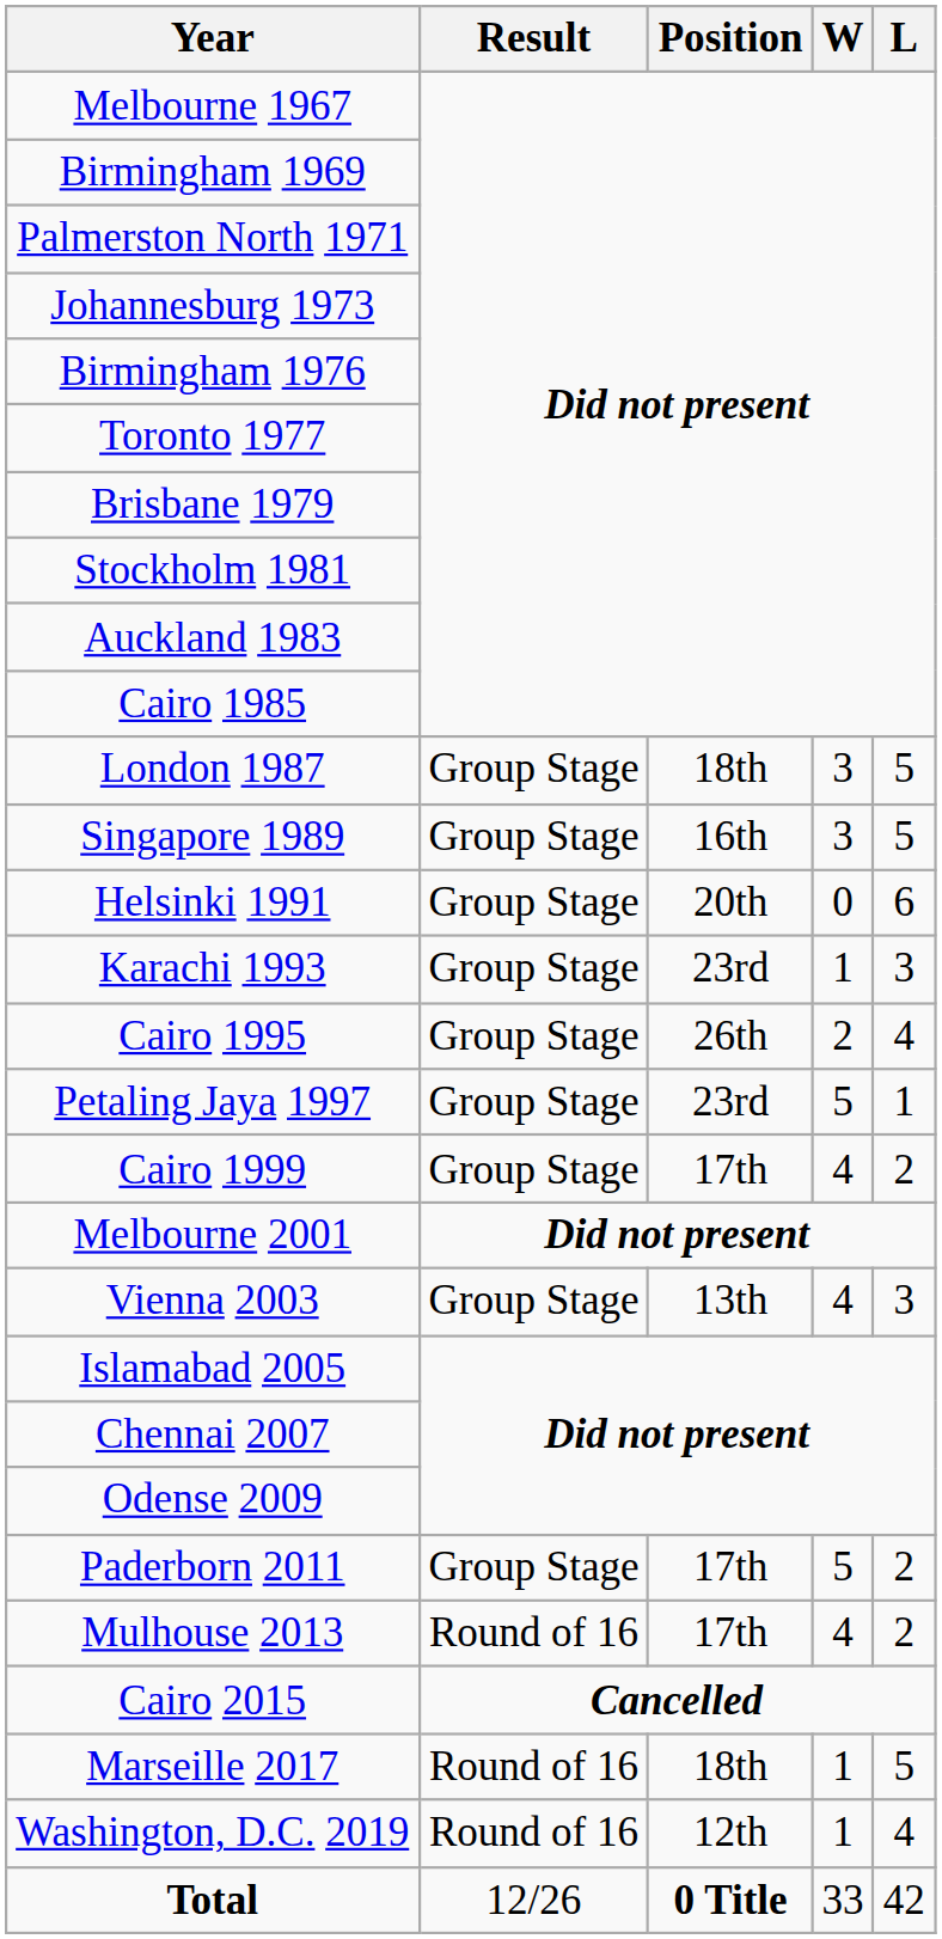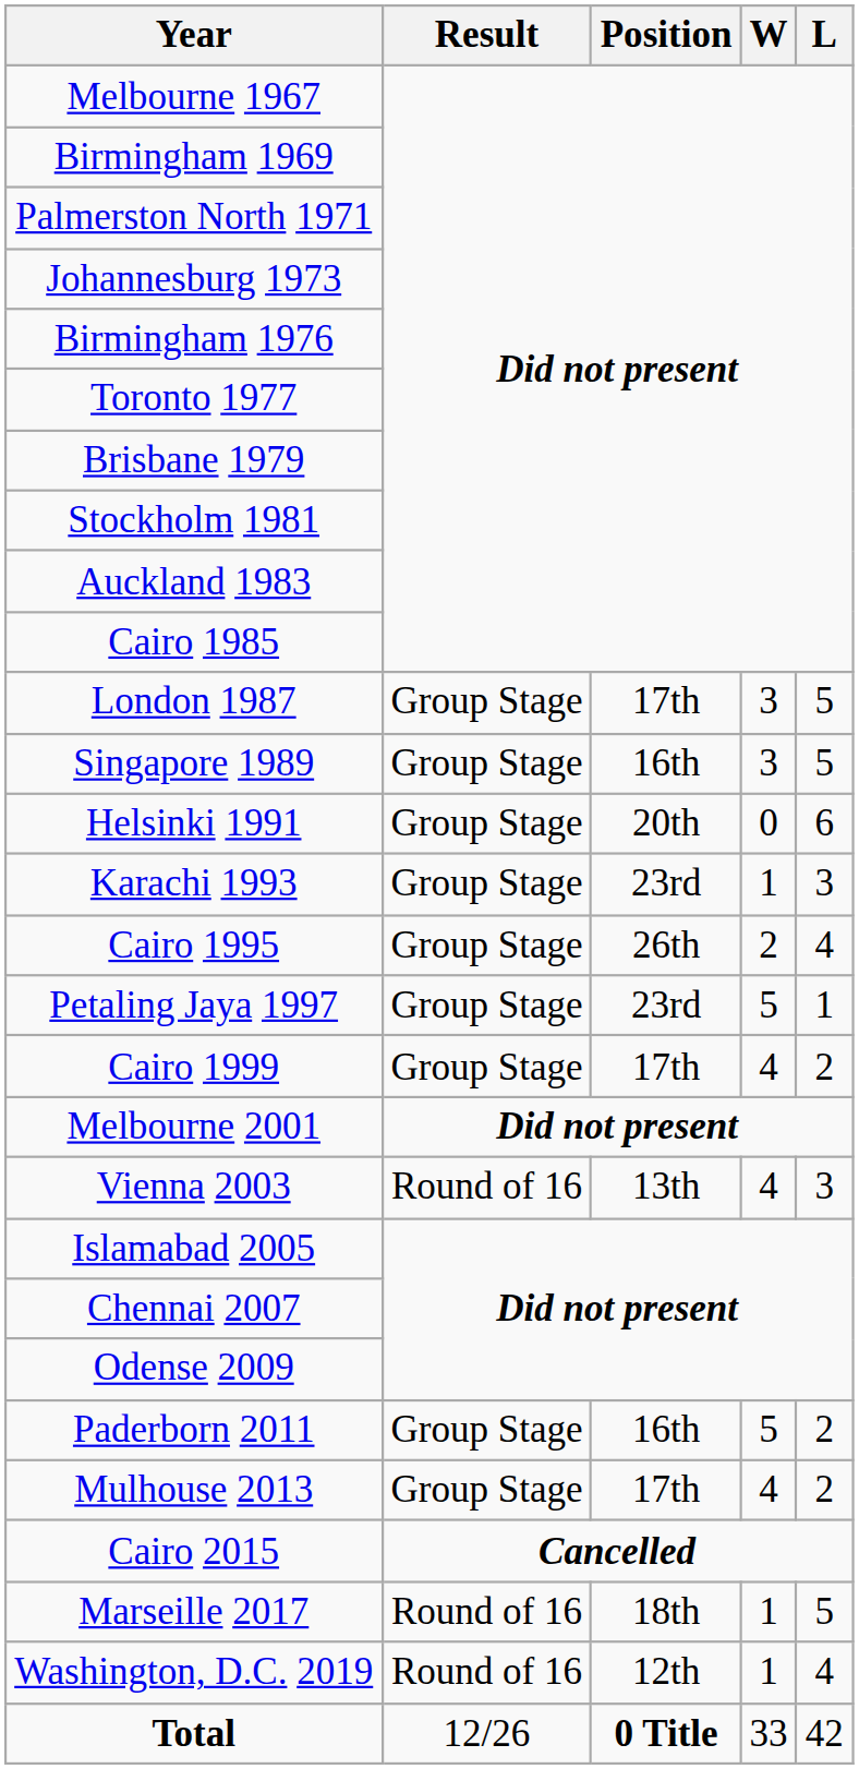 <table class="wikitable" style="text-align: center;">
 <tr>
 <th>Year</th>
 <th>Result</th>
 <th>Position</th>
 <th>W</th>
 <th>L</th>
 </tr>
 <tr>
 <td> <a href='#'>Melbourne</a> <a href='#'>1967</a></td>
 <td rowspan="10" colspan="4" align="center"><strong><em>Did not present</em></strong></td>
 </tr>
 <tr>
 <td> <a href='#'>Birmingham</a> <a href='#'>1969</a></td>
 </tr>
 <tr>
 <td> <a href='#'>Palmerston North</a> <a href='#'>1971</a></td>
 </tr>
 <tr>
 <td> <a href='#'>Johannesburg</a> <a href='#'>1973</a></td>
 </tr>
 <tr>
 <td> <a href='#'>Birmingham</a> <a href='#'>1976</a></td>
 </tr>
 <tr>
 <td> <a href='#'>Toronto</a> <a href='#'>1977</a></td>
 </tr>
 <tr>
 <td> <a href='#'>Brisbane</a> <a href='#'>1979</a></td>
 </tr>
 <tr>
 <td> <a href='#'>Stockholm</a> <a href='#'>1981</a></td>
 </tr>
 <tr>
 <td> <a href='#'>Auckland</a> <a href='#'>1983</a></td>
 </tr>
 <tr>
 <td> <a href='#'>Cairo</a> <a href='#'>1985</a></td>
 </tr>
 <tr>
 <td> <a href='#'>London</a> <a href='#'>1987</a></td>
 <td>Group Stage</td>
-<td>18th</td>
+<td>17th</td>
 <td>3</td>
 <td>5</td>
 </tr>
 <tr>
 <td> <a href='#'>Singapore</a> <a href='#'>1989</a></td>
 <td>Group Stage</td>
 <td>16th</td>
 <td>3</td>
 <td>5</td>
 </tr>
 <tr>
 <td> <a href='#'>Helsinki</a> <a href='#'>1991</a></td>
 <td>Group Stage</td>
 <td>20th</td>
 <td>0</td>
 <td>6</td>
 </tr>
 <tr>
 <td> <a href='#'>Karachi</a> <a href='#'>1993</a></td>
 <td>Group Stage</td>
 <td>23rd</td>
 <td>1</td>
 <td>3</td>
 </tr>
 <tr>
 <td> <a href='#'>Cairo</a> <a href='#'>1995</a></td>
 <td>Group Stage</td>
 <td>26th</td>
 <td>2</td>
 <td>4</td>
 </tr>
 <tr>
 <td> <a href='#'>Petaling Jaya</a> <a href='#'>1997</a></td>
 <td>Group Stage</td>
 <td>23rd</td>
 <td>5</td>
 <td>1</td>
 </tr>
 <tr>
 <td> <a href='#'>Cairo</a> <a href='#'>1999</a></td>
 <td>Group Stage</td>
 <td>17th</td>
 <td>4</td>
 <td>2</td>
 </tr>
 <tr>
 <td> <a href='#'>Melbourne</a> <a href='#'>2001</a></td>
 <td rowspan="1" colspan="4" align="center"><strong><em>Did not present</em></strong></td>
 </tr>
 <tr>
 <td> <a href='#'>Vienna</a> <a href='#'>2003</a></td>
-<td>Group Stage</td>
+<td>Round of 16</td>
 <td>13th</td>
 <td>4</td>
 <td>3</td>
 </tr>
 <tr>
 <td> <a href='#'>Islamabad</a> <a href='#'>2005</a></td>
 <td rowspan="3" colspan="4" align="center"><strong><em>Did not present</em></strong></td>
 </tr>
 <tr>
 <td> <a href='#'>Chennai</a> <a href='#'>2007</a></td>
 </tr>
 <tr>
 <td> <a href='#'>Odense</a> <a href='#'>2009</a></td>
 </tr>
 <tr>
 <td> <a href='#'>Paderborn</a> <a href='#'>2011</a></td>
 <td>Group Stage</td>
-<td>17th</td>
+<td>16th</td>
 <td>5</td>
 <td>2</td>
 </tr>
 <tr>
 <td> <a href='#'>Mulhouse</a> <a href='#'>2013</a></td>
-<td>Round of 16</td>
+<td>Group Stage</td>
 <td>17th</td>
 <td>4</td>
 <td>2</td>
 </tr>
 <tr>
 <td> <a href='#'>Cairo</a> <a href='#'>2015</a></td>
 <td rowspan="1" colspan="4" align="center"><strong><em>Cancelled</em></strong></td>
 </tr>
 <tr>
 <td> <a href='#'>Marseille</a> <a href='#'>2017</a></td>
 <td>Round of 16</td>
 <td>18th</td>
 <td>1</td>
 <td>5</td>
 </tr>
 <tr>
 <td> <a href='#'>Washington, D.C.</a> <a href='#'>2019</a></td>
 <td>Round of 16</td>
 <td>12th</td>
 <td>1</td>
 <td>4</td>
 </tr>
 <tr>
 <td><strong>Total</strong></td>
 <td>12/26</td>
 <td><strong>0 Title</strong></td>
 <td>33</td>
 <td>42</td>
 </tr>
 </table>
